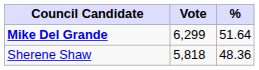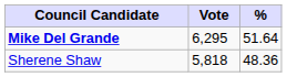 <table class="wikitable sortable">
 <tr>
 <th style="background:#ddf; width:200px;">Council Candidate</th>
 <th style="background:#ddf; width:50px;">Vote</th>
 <th style="background:#ddf; width:30px;">%</th>
 </tr>
 <tr>
 <td><strong><a href='#'>Mike Del Grande</a></strong></td>
-<td>6,299</td>
+<td>6,295</td>
 <td>51.64</td>
 </tr>
 <tr>
 <td><a href='#'>Sherene Shaw</a></td>
 <td>5,818</td>
 <td>48.36</td>
 </tr>
 </table>
